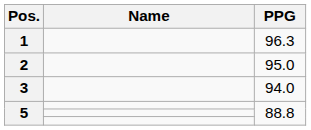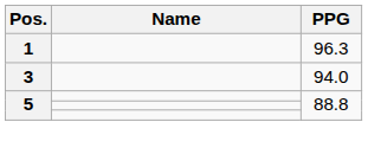 <table class=wikitable style="text-align:center;">
 <tr>
 <th width="13%">Pos.</th>
 <th width="70%">Name</th>
 <th width="17%">PPG</th>
 </tr>
 <tr>
 <th>1</th>
 <td align=left></td>
 <td>96.3</td>
-</tr>
-<tr>
-<th>2</th>
-<td align=left></td>
-<td>95.0</td>
 </tr>
 <tr>
 <th>3</th>
 <td align=left></td>
 <td>94.0</td>
 </tr>
 <tr>
 <th rowspan=3>5</th>
 <td align=left></td>
 <td rowspan=3>88.8</td>
 </tr>
 <tr>
 <td align=left></td>
 </tr>
 <tr>
 <td align=left></td>
 </tr>
 </table>
